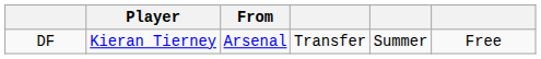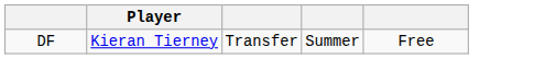 <table class="wikitable sortable" style="text-align:center;">
 <tr>
 <th style="width:64px;"></th>
 <th>Player</th>
-<th>From</th>
 <th></th>
 <th></th>
 <th style="width:84px;"></th>
 </tr>
 <tr>
 <td>DF</td>
 <td align="left"> <a href='#'>Kieran Tierney</a></td>
-<td style="text-align:left"> <a href='#'>Arsenal</a></td>
 <td>Transfer</td>
 <td>Summer</td>
 <td>Free</td>
 </tr>
 </table>
